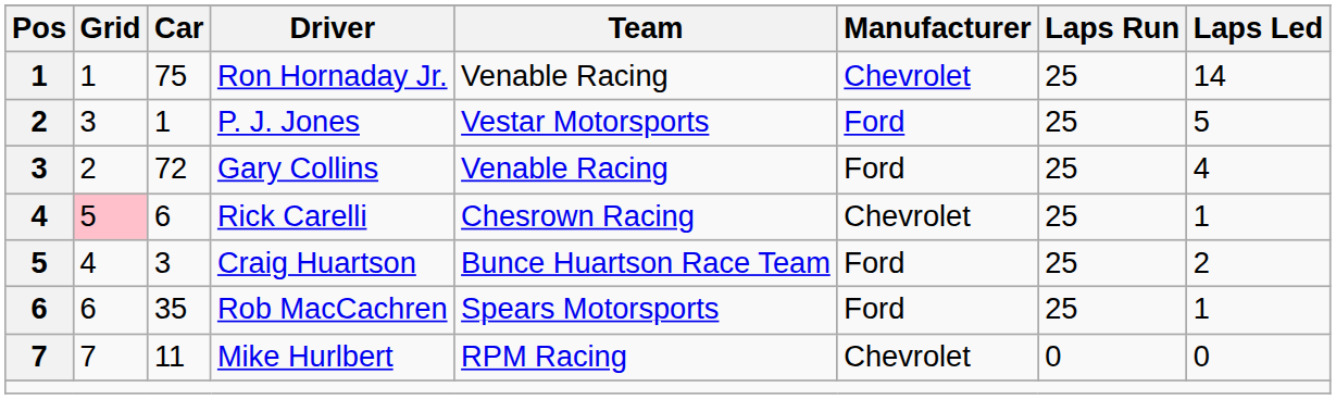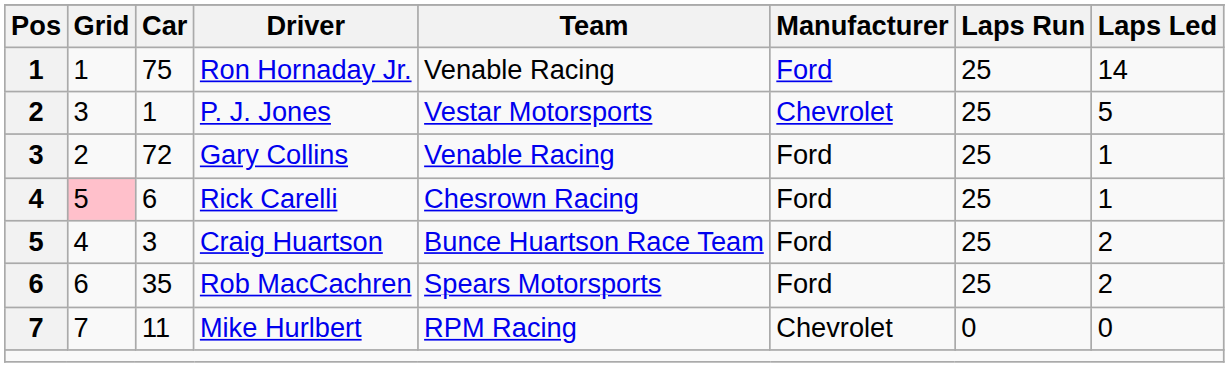 <table class="sortable wikitable" border="1">
 <tr>
 </tr>
 <tr>
 <th scope="col">Pos</th>
 <th scope="col">Grid</th>
 <th scope="col">Car</th>
 <th scope="col">Driver</th>
 <th scope="col">Team</th>
 <th scope="col">Manufacturer</th>
 <th scope="col">Laps Run</th>
 <th scope="col">Laps Led</th>
 </tr>
 <tr>
 <th scope="row">1</th>
 <td>1</td>
 <td>75</td>
 <td><a href='#'>Ron Hornaday Jr.</a></td>
 <td>Venable Racing</td>
-<td><a href='#'>Chevrolet</a></td>
+<td><a href='#'>Ford</a></td>
 <td>25</td>
 <td>14</td>
 </tr>
 <tr>
 <th scope="row">2</th>
 <td>3</td>
 <td>1</td>
 <td><a href='#'>P. J. Jones</a></td>
 <td><a href='#'>Vestar Motorsports</a></td>
-<td><a href='#'>Ford</a></td>
+<td><a href='#'>Chevrolet</a></td>
 <td>25</td>
 <td>5</td>
 </tr>
 <tr>
 <th scope="row">3</th>
 <td>2</td>
 <td>72</td>
 <td><a href='#'>Gary Collins</a></td>
 <td><a href='#'>Venable Racing</a></td>
 <td>Ford</td>
 <td>25</td>
-<td>4</td>
+<td>1</td>
 </tr>
 <tr>
 <th scope="row">4</th>
 <td style="background: pink;">5</td>
 <td>6</td>
 <td><a href='#'>Rick Carelli</a></td>
 <td><a href='#'>Chesrown Racing</a></td>
-<td>Chevrolet</td>
+<td>Ford</td>
 <td>25</td>
 <td>1</td>
 </tr>
 <tr>
 <th scope="row">5</th>
 <td>4</td>
 <td>3</td>
 <td><a href='#'>Craig Huartson</a></td>
 <td><a href='#'>Bunce Huartson Race Team</a></td>
 <td>Ford</td>
 <td>25</td>
 <td>2</td>
 </tr>
 <tr>
 <th scope="row">6</th>
 <td>6</td>
 <td>35</td>
 <td><a href='#'>Rob MacCachren</a></td>
 <td><a href='#'>Spears Motorsports</a></td>
 <td>Ford</td>
 <td>25</td>
-<td>1</td>
+<td>2</td>
 </tr>
 <tr>
 <th scope="row">7</th>
 <td>7</td>
 <td>11</td>
 <td><a href='#'>Mike Hurlbert</a></td>
 <td><a href='#'>RPM Racing</a></td>
 <td>Chevrolet</td>
 <td>0</td>
 <td>0</td>
 </tr>
 <tr class="sortbottom">
 <td colspan="9"></td>
 </tr>
 </table>
